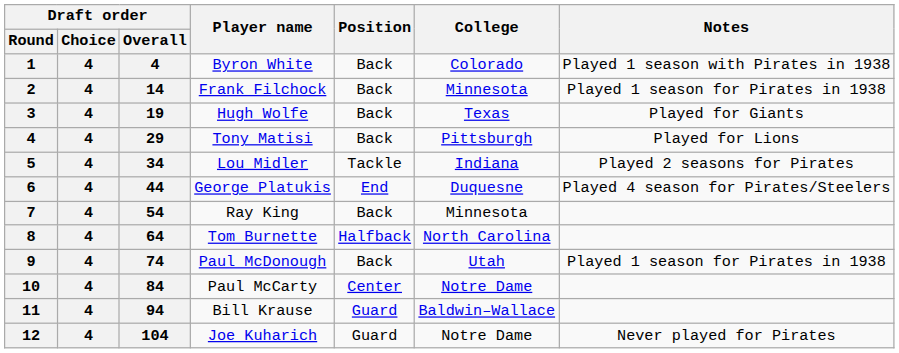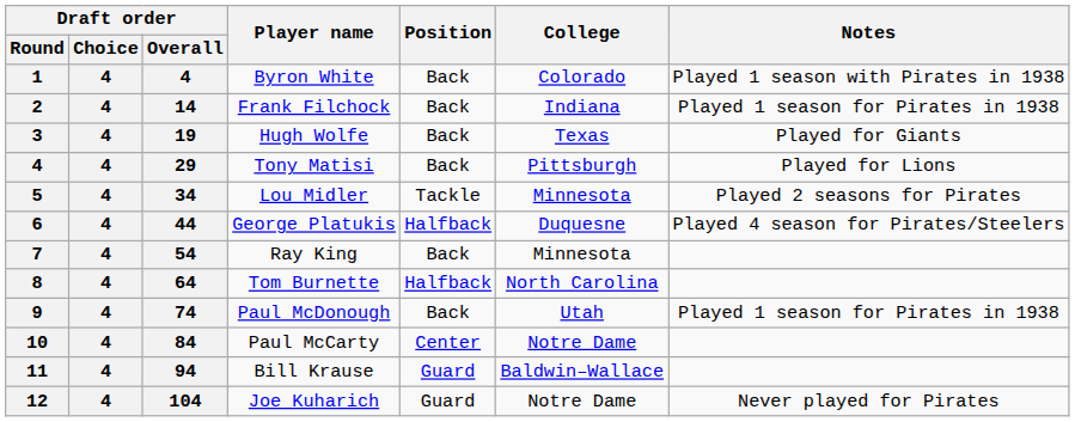 <table class="wikitable" style="font-size: 95%;">
 <tr>
 <th colspan="3">Draft order</th>
 <th rowspan="2">Player name</th>
 <th rowspan="2">Position</th>
 <th rowspan="2">College</th>
 <th rowspan="2">Notes</th>
 </tr>
 <tr>
 <th>Round</th>
 <th>Choice</th>
 <th>Overall</th>
 </tr>
 <tr style="text-align:center;">
 <th><strong>1</strong></th>
 <th><strong>4</strong></th>
 <th><strong>4</strong></th>
 <td><a href='#'>Byron White</a></td>
 <td>Back</td>
 <td><a href='#'>Colorado</a></td>
 <td>Played 1 season with Pirates in 1938</td>
 </tr>
 <tr style="text-align:center;">
 <th><strong>2</strong></th>
 <th><strong>4</strong></th>
 <th><strong>14</strong></th>
 <td><a href='#'>Frank Filchock</a></td>
 <td>Back</td>
-<td><a href='#'>Minnesota</a></td>
+<td><a href='#'>Indiana</a></td>
 <td>Played 1 season for Pirates in 1938</td>
 </tr>
 <tr style="text-align:center;">
 <th><strong>3</strong></th>
 <th><strong>4</strong></th>
 <th><strong>19</strong></th>
 <td><a href='#'>Hugh Wolfe</a></td>
 <td>Back</td>
 <td><a href='#'>Texas</a></td>
 <td>Played for Giants</td>
 </tr>
 <tr style="text-align:center;">
 <th><strong>4</strong></th>
 <th><strong>4</strong></th>
 <th><strong>29</strong></th>
 <td><a href='#'>Tony Matisi</a></td>
 <td>Back</td>
 <td><a href='#'>Pittsburgh</a></td>
 <td>Played for Lions</td>
 </tr>
 <tr style="text-align:center;">
 <th><strong>5</strong></th>
 <th><strong>4</strong></th>
 <th><strong>34</strong></th>
 <td><a href='#'>Lou Midler</a></td>
 <td>Tackle</td>
-<td><a href='#'>Indiana</a></td>
+<td><a href='#'>Minnesota</a></td>
 <td>Played 2 seasons for Pirates</td>
 </tr>
 <tr style="text-align:center;">
 <th><strong>6</strong></th>
 <th><strong>4</strong></th>
 <th><strong>44</strong></th>
 <td><a href='#'>George Platukis</a></td>
-<td><a href='#'>End</a></td>
+<td><a href='#'>Halfback</a></td>
 <td><a href='#'>Duquesne</a></td>
 <td>Played 4 season for Pirates/Steelers</td>
 </tr>
 <tr style="text-align:center;">
 <th><strong>7</strong></th>
 <th><strong>4</strong></th>
 <th><strong>54</strong></th>
 <td>Ray King</td>
 <td>Back</td>
 <td>Minnesota</td>
 <td></td>
 </tr>
 <tr style="text-align:center;">
 <th><strong>8</strong></th>
 <th><strong>4</strong></th>
 <th><strong>64</strong></th>
 <td><a href='#'>Tom Burnette</a></td>
 <td><a href='#'>Halfback</a></td>
 <td><a href='#'>North Carolina</a></td>
 <td></td>
 </tr>
 <tr style="text-align:center;">
 <th><strong>9</strong></th>
 <th><strong>4</strong></th>
 <th><strong>74</strong></th>
 <td><a href='#'>Paul McDonough</a></td>
 <td>Back</td>
 <td><a href='#'>Utah</a></td>
 <td>Played 1 season for Pirates in 1938</td>
 </tr>
 <tr style="text-align:center;">
 <th><strong>10</strong></th>
 <th><strong>4</strong></th>
 <th><strong>84</strong></th>
 <td>Paul McCarty</td>
 <td><a href='#'>Center</a></td>
 <td><a href='#'>Notre Dame</a></td>
 <td></td>
 </tr>
 <tr style="text-align:center;">
 <th><strong>11</strong></th>
 <th><strong>4</strong></th>
 <th><strong>94</strong></th>
 <td>Bill Krause</td>
 <td><a href='#'>Guard</a></td>
 <td><a href='#'>Baldwin–Wallace</a></td>
 <td></td>
 </tr>
 <tr style="text-align:center;">
 <th><strong>12</strong></th>
 <th><strong>4</strong></th>
 <th><strong>104</strong></th>
 <td><a href='#'>Joe Kuharich</a></td>
 <td>Guard</td>
 <td>Notre Dame</td>
 <td>Never played for Pirates</td>
 </tr>
 </table>
